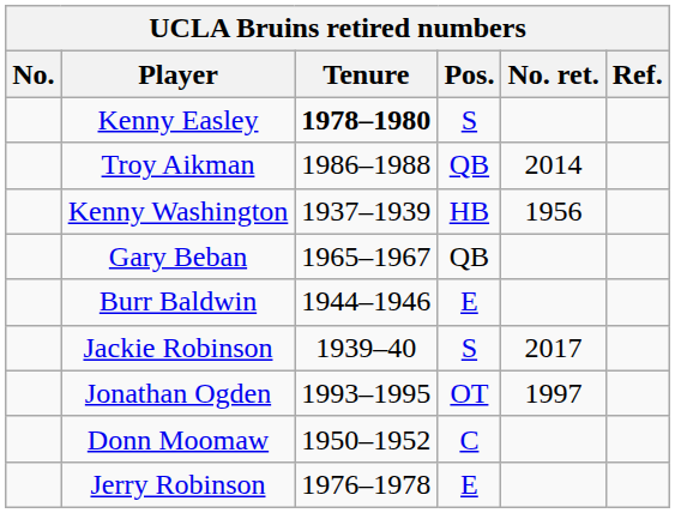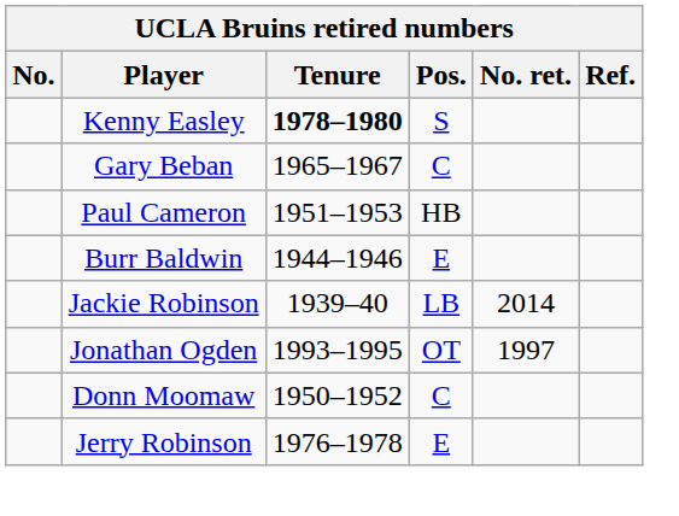 <table class="wikitable" style="text-align:center">
 <tr>
 <th colspan=6 style =><strong>UCLA Bruins retired numbers</strong></th>
 </tr>
 <tr>
 <th style = >No.</th>
 <th style = >Player</th>
 <th style = >Tenure</th>
 <th style = >Pos.</th>
 <th style = >No. ret.</th>
 <th style = >Ref.</th>
 </tr>
 <tr>
 <td></td>
 <td><a href='#'>Kenny Easley</a></td>
 <td><strong>1978–1980</strong></td>
 <td><a href='#'>S</a></td>
 <td></td>
 <td></td>
 </tr>
 <tr>
 <td></td>
-<td><a href='#'>Troy Aikman</a></td>
-<td>1986–1988</td>
-<td><a href='#'>QB</a></td>
-<td>2014</td>
+<td><a href='#'>Gary Beban</a></td>
+<td>1965–1967</td>
+<td><a href='#'>C</a></td>
+<td></td>
 <td></td>
 </tr>
 <tr>
 <td></td>
-<td><a href='#'>Kenny Washington</a></td>
-<td>1937–1939</td>
-<td><a href='#'>HB</a></td>
-<td>1956</td>
-<td></td>
-</tr>
-<tr>
-<td></td>
-<td><a href='#'>Gary Beban</a></td>
-<td>1965–1967</td>
-<td>QB</td>
+<td><a href='#'>Paul Cameron</a></td>
+<td>1951–1953</td>
+<td>HB </td>
 <td></td>
 <td></td>
 </tr>
 <tr>
 <td></td>
 <td><a href='#'>Burr Baldwin</a></td>
 <td>1944–1946</td>
 <td><a href='#'>E</a></td>
 <td></td>
 <td></td>
 </tr>
 <tr>
 <td></td>
 <td><a href='#'>Jackie Robinson</a></td>
 <td>1939–40</td>
-<td><a href='#'>S</a></td>
-<td>2017</td>
+<td><a href='#'>LB</a></td>
+<td>2014</td>
 <td></td>
 </tr>
 <tr>
 <td></td>
 <td><a href='#'>Jonathan Ogden</a></td>
 <td>1993–1995</td>
 <td><a href='#'>OT</a></td>
 <td>1997</td>
 <td></td>
 </tr>
 <tr>
 <td></td>
 <td><a href='#'>Donn Moomaw</a></td>
 <td>1950–1952</td>
 <td><a href='#'>C</a></td>
 <td></td>
 <td></td>
 </tr>
 <tr>
 <td></td>
 <td><a href='#'>Jerry Robinson</a></td>
 <td>1976–1978</td>
 <td><a href='#'>E</a></td>
 <td></td>
 <td></td>
 </tr>
 </table>
